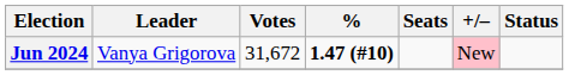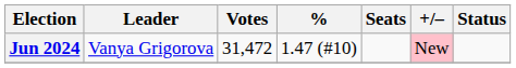 <table class="wikitable" style="text-align:center">
 <tr>
 <th>Election</th>
 <th>Leader</th>
 <th>Votes</th>
 <th>%</th>
 <th>Seats</th>
 <th>+/–</th>
 <th>Status</th>
 </tr>
 <tr>
 <th><a href='#'>Jun 2024</a></th>
 <td><a href='#'>Vanya Grigorova</a></td>
-<td>31,672</td>
-<td><strong>1.47 (#10)</strong></td>
+<td>31,472</td>
+<td>1.47 (#10)</td>
 <td></td>
 <td style="background: pink;">New</td>
 <td></td>
 </tr>
 <tr>
 </tr>
 </table>
